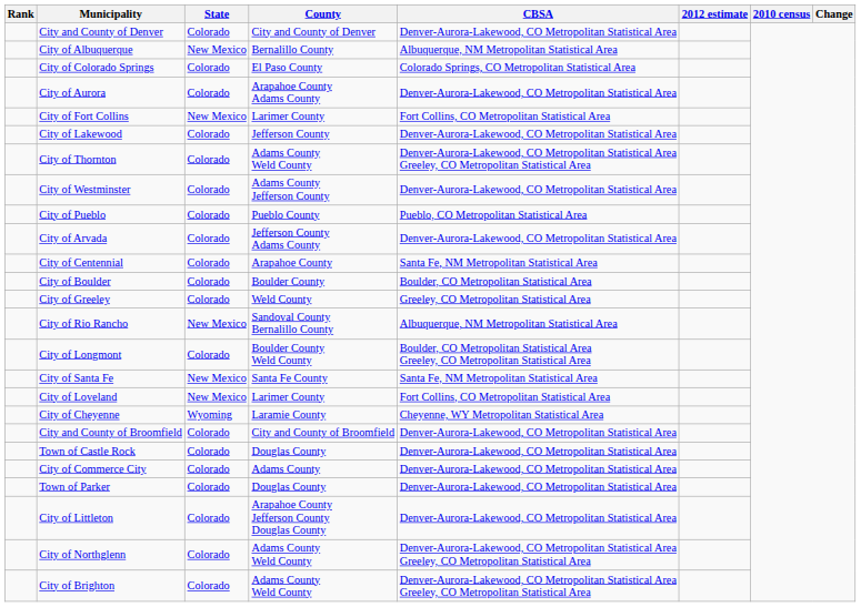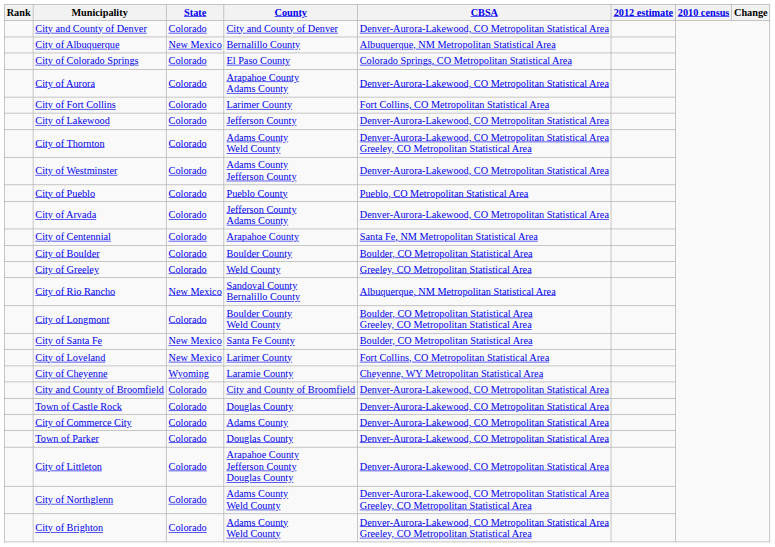 <table class="wikitable sortable">
 <tr>
 <th>Rank</th>
 <th>Municipality</th>
 <th><a href='#'>State</a></th>
 <th><a href='#'>County</a></th>
 <th><a href='#'>CBSA</a></th>
 <th><a href='#'>2012 estimate</a></th>
 <th><a href='#'>2010 census</a></th>
 <th>Change</th>
 </tr>
 <tr>
 <td align=center></td>
 <td><a href='#'>City and County of Denver</a></td>
 <td><a href='#'>Colorado</a></td>
 <td><a href='#'>City and County of Denver</a></td>
 <td><a href='#'>Denver-Aurora-Lakewood, CO Metropolitan Statistical Area</a></td>
 <td></td>
 </tr>
 <tr>
 <td align=center></td>
 <td><a href='#'>City of Albuquerque</a></td>
 <td><a href='#'>New Mexico</a></td>
 <td><a href='#'>Bernalillo County</a></td>
 <td><a href='#'>Albuquerque, NM Metropolitan Statistical Area</a></td>
 <td></td>
 </tr>
 <tr>
 <td align=center></td>
 <td><a href='#'>City of Colorado Springs</a></td>
 <td><a href='#'>Colorado</a></td>
 <td><a href='#'>El Paso County</a></td>
 <td><a href='#'>Colorado Springs, CO Metropolitan Statistical Area</a></td>
 <td></td>
 </tr>
 <tr>
 <td align=center></td>
 <td><a href='#'>City of Aurora</a></td>
 <td><a href='#'>Colorado</a></td>
 <td><a href='#'>Arapahoe County</a><br><a href='#'>Adams County</a></td>
 <td><a href='#'>Denver-Aurora-Lakewood, CO Metropolitan Statistical Area</a></td>
 <td></td>
 </tr>
 <tr>
 <td align=center></td>
 <td><a href='#'>City of Fort Collins</a></td>
-<td><a href='#'>New Mexico</a></td>
+<td><a href='#'>Colorado</a></td>
 <td><a href='#'>Larimer County</a></td>
 <td><a href='#'>Fort Collins, CO Metropolitan Statistical Area</a></td>
 <td></td>
 </tr>
 <tr>
 <td align=center></td>
 <td><a href='#'>City of Lakewood</a></td>
 <td><a href='#'>Colorado</a></td>
 <td><a href='#'>Jefferson County</a></td>
 <td><a href='#'>Denver-Aurora-Lakewood, CO Metropolitan Statistical Area</a></td>
 <td></td>
 </tr>
 <tr>
 <td align=center></td>
 <td><a href='#'>City of Thornton</a></td>
 <td><a href='#'>Colorado</a></td>
 <td><a href='#'>Adams County</a><br><a href='#'>Weld County</a></td>
 <td><a href='#'>Denver-Aurora-Lakewood, CO Metropolitan Statistical Area</a><br><a href='#'>Greeley, CO Metropolitan Statistical Area</a></td>
 <td></td>
 </tr>
 <tr>
 <td align=center></td>
 <td><a href='#'>City of Westminster</a></td>
 <td><a href='#'>Colorado</a></td>
 <td><a href='#'>Adams County</a><br><a href='#'>Jefferson County</a></td>
 <td><a href='#'>Denver-Aurora-Lakewood, CO Metropolitan Statistical Area</a></td>
 <td></td>
 </tr>
 <tr>
 <td align=center></td>
 <td><a href='#'>City of Pueblo</a></td>
 <td><a href='#'>Colorado</a></td>
 <td><a href='#'>Pueblo County</a></td>
 <td><a href='#'>Pueblo, CO Metropolitan Statistical Area</a></td>
 <td></td>
 </tr>
 <tr>
 <td align=center></td>
 <td><a href='#'>City of Arvada</a></td>
 <td><a href='#'>Colorado</a></td>
 <td><a href='#'>Jefferson County</a><br><a href='#'>Adams County</a></td>
 <td><a href='#'>Denver-Aurora-Lakewood, CO Metropolitan Statistical Area</a></td>
 <td></td>
 </tr>
 <tr>
 <td align=center></td>
 <td><a href='#'>City of Centennial</a></td>
 <td><a href='#'>Colorado</a></td>
 <td><a href='#'>Arapahoe County</a></td>
 <td><a href='#'>Santa Fe, NM Metropolitan Statistical Area</a></td>
 <td></td>
 </tr>
 <tr>
 <td align=center></td>
 <td><a href='#'>City of Boulder</a></td>
 <td><a href='#'>Colorado</a></td>
 <td><a href='#'>Boulder County</a></td>
 <td><a href='#'>Boulder, CO Metropolitan Statistical Area</a></td>
 <td></td>
 </tr>
 <tr>
 <td align=center></td>
 <td><a href='#'>City of Greeley</a></td>
 <td><a href='#'>Colorado</a></td>
 <td><a href='#'>Weld County</a></td>
 <td><a href='#'>Greeley, CO Metropolitan Statistical Area</a></td>
 <td></td>
 </tr>
 <tr>
 <td align=center></td>
 <td><a href='#'>City of Rio Rancho</a></td>
 <td><a href='#'>New Mexico</a></td>
 <td><a href='#'>Sandoval County</a><br><a href='#'>Bernalillo County</a></td>
 <td><a href='#'>Albuquerque, NM Metropolitan Statistical Area</a></td>
 <td></td>
 </tr>
 <tr>
 <td align=center></td>
 <td><a href='#'>City of Longmont</a></td>
 <td><a href='#'>Colorado</a></td>
 <td><a href='#'>Boulder County</a><br><a href='#'>Weld County</a></td>
 <td><a href='#'>Boulder, CO Metropolitan Statistical Area</a><br><a href='#'>Greeley, CO Metropolitan Statistical Area</a></td>
 <td></td>
 </tr>
 <tr>
 <td align=center></td>
 <td><a href='#'>City of Santa Fe</a></td>
 <td><a href='#'>New Mexico</a></td>
 <td><a href='#'>Santa Fe County</a></td>
-<td><a href='#'>Santa Fe, NM Metropolitan Statistical Area</a></td>
+<td><a href='#'>Boulder, CO Metropolitan Statistical Area</a></td>
 <td></td>
 </tr>
 <tr>
 <td align=center></td>
 <td><a href='#'>City of Loveland</a></td>
 <td><a href='#'>New Mexico</a></td>
 <td><a href='#'>Larimer County</a></td>
 <td><a href='#'>Fort Collins, CO Metropolitan Statistical Area</a></td>
 <td></td>
 </tr>
 <tr>
 <td align=center></td>
 <td><a href='#'>City of Cheyenne</a></td>
 <td><a href='#'>Wyoming</a></td>
 <td><a href='#'>Laramie County</a></td>
 <td><a href='#'>Cheyenne, WY Metropolitan Statistical Area</a></td>
 <td></td>
 </tr>
 <tr>
 <td align=center></td>
 <td><a href='#'>City and County of Broomfield</a></td>
 <td><a href='#'>Colorado</a></td>
 <td><a href='#'>City and County of Broomfield</a></td>
 <td><a href='#'>Denver-Aurora-Lakewood, CO Metropolitan Statistical Area</a></td>
 <td></td>
 </tr>
 <tr>
 <td align=center></td>
 <td><a href='#'>Town of Castle Rock</a></td>
 <td><a href='#'>Colorado</a></td>
 <td><a href='#'>Douglas County</a></td>
 <td><a href='#'>Denver-Aurora-Lakewood, CO Metropolitan Statistical Area</a></td>
 <td></td>
 </tr>
 <tr>
 <td align=center></td>
 <td><a href='#'>City of Commerce City</a></td>
 <td><a href='#'>Colorado</a></td>
 <td><a href='#'>Adams County</a></td>
 <td><a href='#'>Denver-Aurora-Lakewood, CO Metropolitan Statistical Area</a></td>
 <td></td>
 </tr>
 <tr>
 <td align=center></td>
 <td><a href='#'>Town of Parker</a></td>
 <td><a href='#'>Colorado</a></td>
 <td><a href='#'>Douglas County</a></td>
 <td><a href='#'>Denver-Aurora-Lakewood, CO Metropolitan Statistical Area</a></td>
 <td></td>
 </tr>
 <tr>
 <td align=center></td>
 <td><a href='#'>City of Littleton</a></td>
 <td><a href='#'>Colorado</a></td>
 <td><a href='#'>Arapahoe County</a><br><a href='#'>Jefferson County</a><br><a href='#'>Douglas County</a></td>
 <td><a href='#'>Denver-Aurora-Lakewood, CO Metropolitan Statistical Area</a></td>
 <td></td>
 </tr>
 <tr>
 <td align=center></td>
 <td><a href='#'>City of Northglenn</a></td>
 <td><a href='#'>Colorado</a></td>
 <td><a href='#'>Adams County</a><br><a href='#'>Weld County</a></td>
 <td><a href='#'>Denver-Aurora-Lakewood, CO Metropolitan Statistical Area</a><br><a href='#'>Greeley, CO Metropolitan Statistical Area</a></td>
 <td></td>
 </tr>
 <tr>
 <td align=center></td>
 <td><a href='#'>City of Brighton</a></td>
 <td><a href='#'>Colorado</a></td>
 <td><a href='#'>Adams County</a><br><a href='#'>Weld County</a></td>
 <td><a href='#'>Denver-Aurora-Lakewood, CO Metropolitan Statistical Area</a><br><a href='#'>Greeley, CO Metropolitan Statistical Area</a></td>
 <td></td>
 </tr>
 </table>
